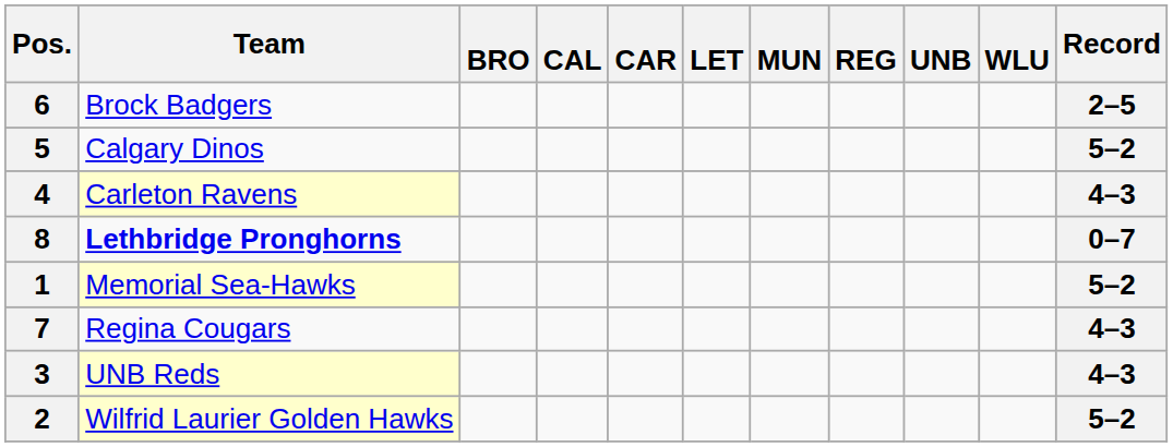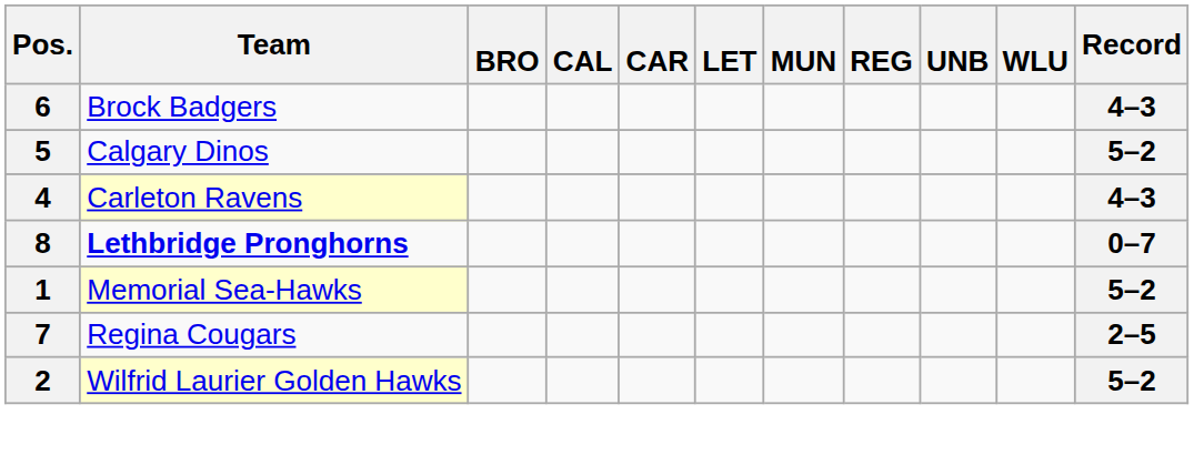 <table class="wikitable sortable nowrap" style="text-align:center; font-size:0.9em;">
 <tr>
 <th>Pos.</th>
 <th>Team</th>
 <th><br>BRO</th>
 <th><br>CAL</th>
 <th><br>CAR</th>
 <th><br>LET</th>
 <th><br>MUN</th>
 <th><br>REG</th>
 <th><br>UNB</th>
 <th><br>WLU</th>
 <th>Record</th>
 </tr>
 <tr>
 <th>6</th>
 <td style="text-align:left;" data-sort-value="Brock"> <a href='#'>Brock Badgers</a></td>
 <td></td>
 <td></td>
 <td></td>
 <td></td>
 <td></td>
 <td></td>
 <td></td>
 <td></td>
-<th>2–5</th>
+<th>4–3</th>
 </tr>
 <tr>
 <th>5</th>
 <td style="text-align:left;" data-sort-value="Calgary"> <a href='#'>Calgary Dinos</a></td>
 <td></td>
 <td></td>
 <td></td>
 <td></td>
 <td></td>
 <td></td>
 <td></td>
 <td></td>
 <th>5–2</th>
 </tr>
 <tr>
 <th>4</th>
 <td style="text-align:left; background:#ffc;" data-sort-value="Carleton"> <a href='#'>Carleton Ravens</a></td>
 <td></td>
 <td></td>
 <td></td>
 <td></td>
 <td></td>
 <td></td>
 <td></td>
 <td></td>
 <th>4–3</th>
 </tr>
 <tr>
 <th>8</th>
 <td style="text-align:left;" data-sort-value="Lethbridge"><strong> <a href='#'>Lethbridge Pronghorns</a></strong></td>
 <td></td>
 <td></td>
 <td></td>
 <td></td>
 <td></td>
 <td></td>
 <td></td>
 <td></td>
 <th>0–7</th>
 </tr>
 <tr>
 <th>1</th>
 <td style="text-align:left; background:#ffc;" data-sort-value="Memorial"> <a href='#'>Memorial Sea-Hawks</a></td>
 <td></td>
 <td></td>
 <td></td>
 <td></td>
 <td></td>
 <td></td>
 <td></td>
 <td></td>
 <th>5–2</th>
 </tr>
 <tr>
 <th>7</th>
 <td style="text-align:left;" data-sort-value="Regina"> <a href='#'>Regina Cougars</a></td>
 <td></td>
 <td></td>
 <td></td>
 <td></td>
 <td></td>
 <td></td>
 <td></td>
 <td></td>
-<th>4–3</th>
-</tr>
-<tr>
-<th>3</th>
-<td style="text-align:left; background:#ffc;" data-sort-value="UNB"> <a href='#'>UNB Reds</a></td>
-<td></td>
-<td></td>
-<td></td>
-<td></td>
-<td></td>
-<td></td>
-<td></td>
-<td></td>
-<th>4–3</th>
+<th>2–5</th>
 </tr>
 <tr>
 <th>2</th>
 <td style="text-align:left; background:#ffc;" data-sort-value="Wilfrid"> <a href='#'>Wilfrid Laurier Golden Hawks</a></td>
 <td></td>
 <td></td>
 <td></td>
 <td></td>
 <td></td>
 <td></td>
 <td></td>
 <td></td>
 <th>5–2</th>
 </tr>
 </table>
